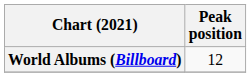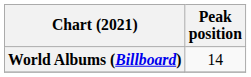 <table class="wikitable plainrowheaders" style="text-align:center">
 <tr>
 <th scope="col">Chart (2021)</th>
 <th scope="col">Peak<br> position</th>
 </tr>
 <tr>
 <th scope="row">World Albums (<a href='#'><em>Billboard</em></a>)</th>
-<td>12</td>
+<td>14</td>
 </tr>
 <tr>
 </tr>
 </table>
